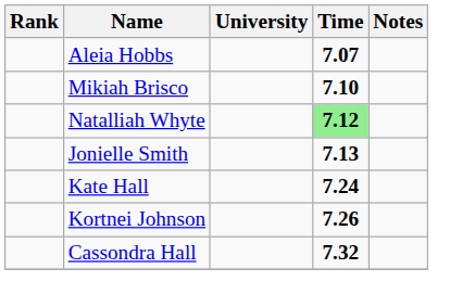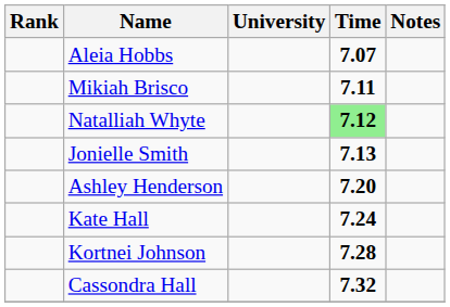 <table class="wikitable sortable" style="text-align:center">
 <tr>
 <th>Rank</th>
 <th>Name</th>
 <th>University</th>
 <th>Time</th>
 <th>Notes</th>
 </tr>
 <tr>
 <td></td>
 <td align=left><a href='#'>Aleia Hobbs</a></td>
 <td></td>
 <td><strong>7.07</strong></td>
 <td>   </td>
 </tr>
 <tr>
 <td></td>
 <td align=left><a href='#'>Mikiah Brisco</a></td>
 <td></td>
-<td><strong>7.10</strong></td>
+<td><strong>7.11</strong></td>
 <td></td>
 </tr>
 <tr>
 <td></td>
 <td align=left><a href='#'>Natalliah Whyte</a></td>
 <td></td>
 <td style="background: lightgreen;"><strong>7.12</strong></td>
 <td></td>
 </tr>
 <tr>
 <td></td>
 <td align=left><a href='#'>Jonielle Smith</a></td>
 <td></td>
 <td><strong>7.13</strong></td>
 <td></td>
 </tr>
 <tr>
 <td></td>
+<td align=left><a href='#'>Ashley Henderson</a></td>
+<td></td>
+<td><strong>7.20</strong></td>
+<td></td>
+</tr>
+<tr>
+<td></td>
 <td align=left><a href='#'>Kate Hall</a></td>
 <td></td>
 <td><strong>7.24</strong></td>
 <td></td>
 </tr>
 <tr>
 <td></td>
 <td align=left><a href='#'>Kortnei Johnson</a></td>
 <td></td>
-<td><strong>7.26</strong></td>
+<td><strong>7.28</strong></td>
 <td></td>
 </tr>
 <tr>
 <td></td>
 <td align=left><a href='#'>Cassondra Hall</a></td>
 <td></td>
 <td><strong>7.32</strong></td>
 <td></td>
 </tr>
 <tr>
 </tr>
 </table>
